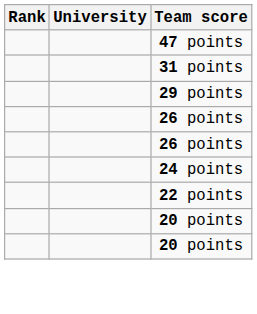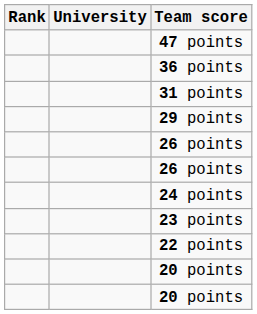 <table class="wikitable sortable" style=" text-align:center">
 <tr>
 <th>Rank</th>
 <th>University</th>
 <th>Team score</th>
 </tr>
 <tr>
 <td></td>
 <td></td>
 <td><strong>47</strong> points</td>
+</tr>
+<tr>
+<td></td>
+<td></td>
+<td><strong>36</strong> points</td>
 </tr>
 <tr>
 <td></td>
 <td></td>
 <td><strong>31</strong> points</td>
 </tr>
 <tr>
 <td></td>
 <td></td>
 <td><strong>29</strong> points</td>
 </tr>
 <tr>
 <td></td>
 <td></td>
 <td><strong>26</strong> points</td>
 </tr>
 <tr>
 <td></td>
 <td></td>
 <td><strong>26</strong> points</td>
 </tr>
 <tr>
 <td></td>
 <td></td>
 <td><strong>24</strong> points</td>
 </tr>
 <tr>
 <td></td>
 <td></td>
+<td><strong>23</strong> points</td>
+</tr>
+<tr>
+<td></td>
+<td></td>
 <td><strong>22</strong> points</td>
 </tr>
 <tr>
 <td></td>
 <td></td>
 <td><strong>20</strong> points</td>
 </tr>
 <tr>
 <td></td>
 <td></td>
 <td><strong>20</strong> points</td>
 </tr>
 </table>
